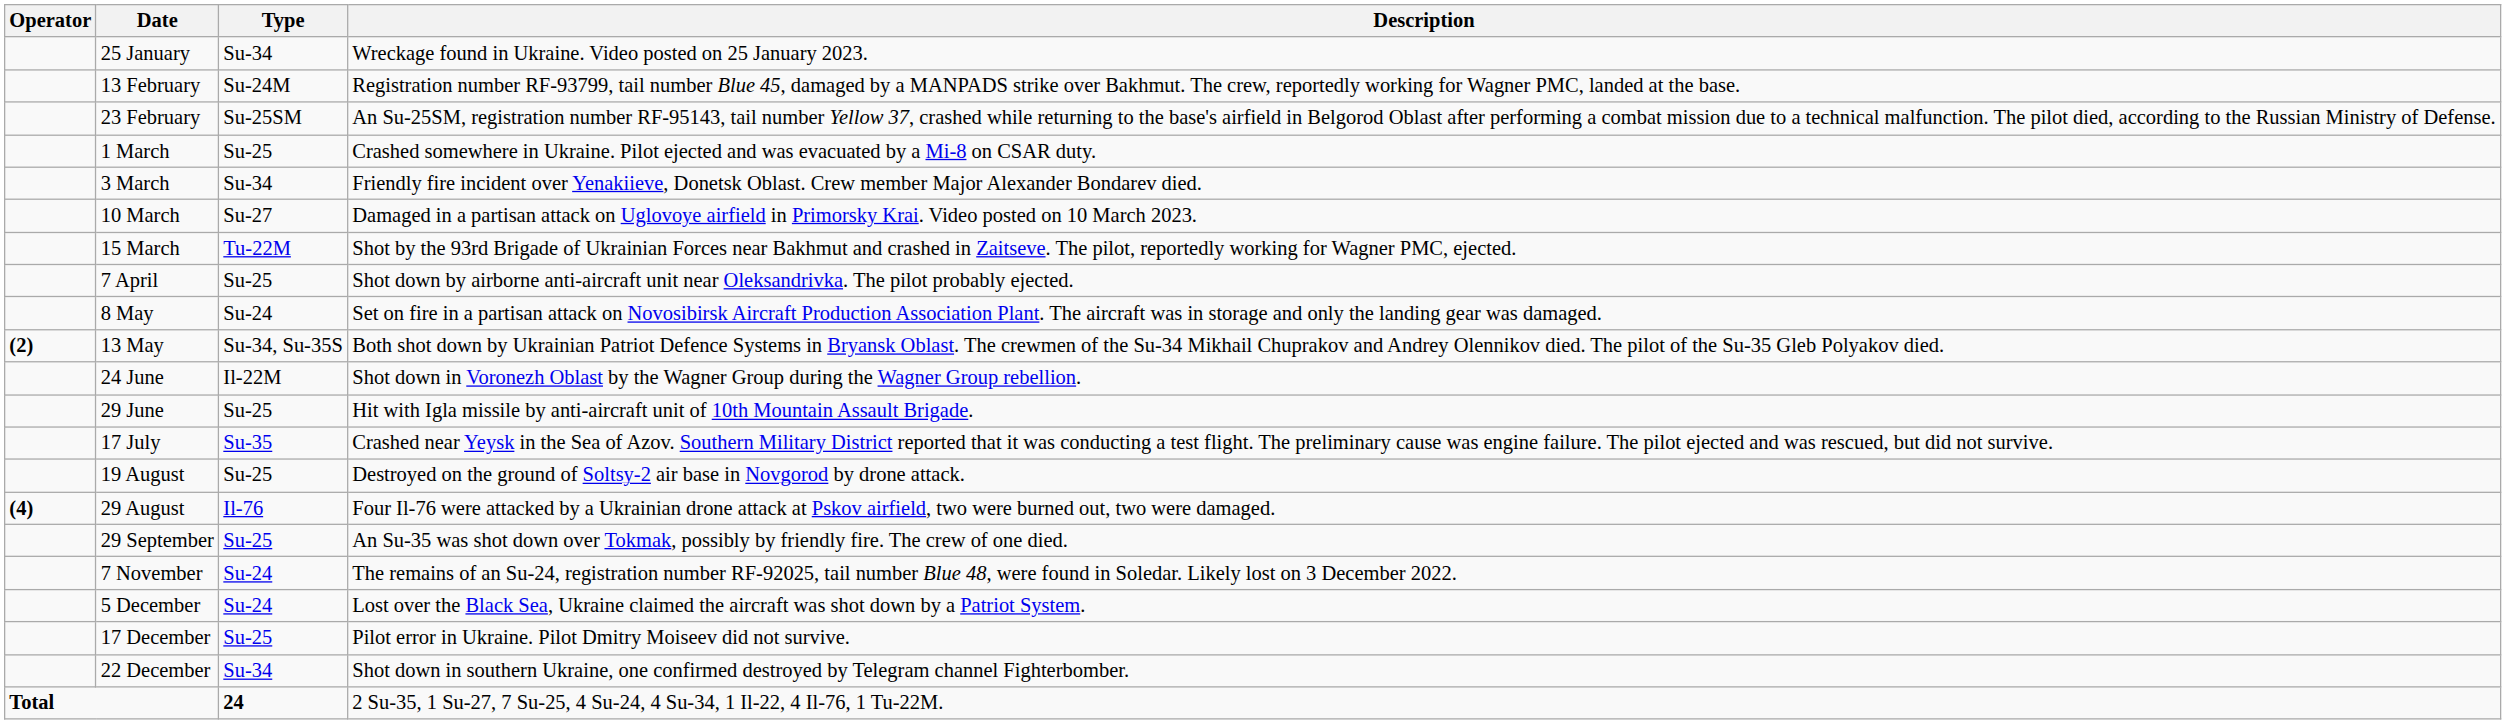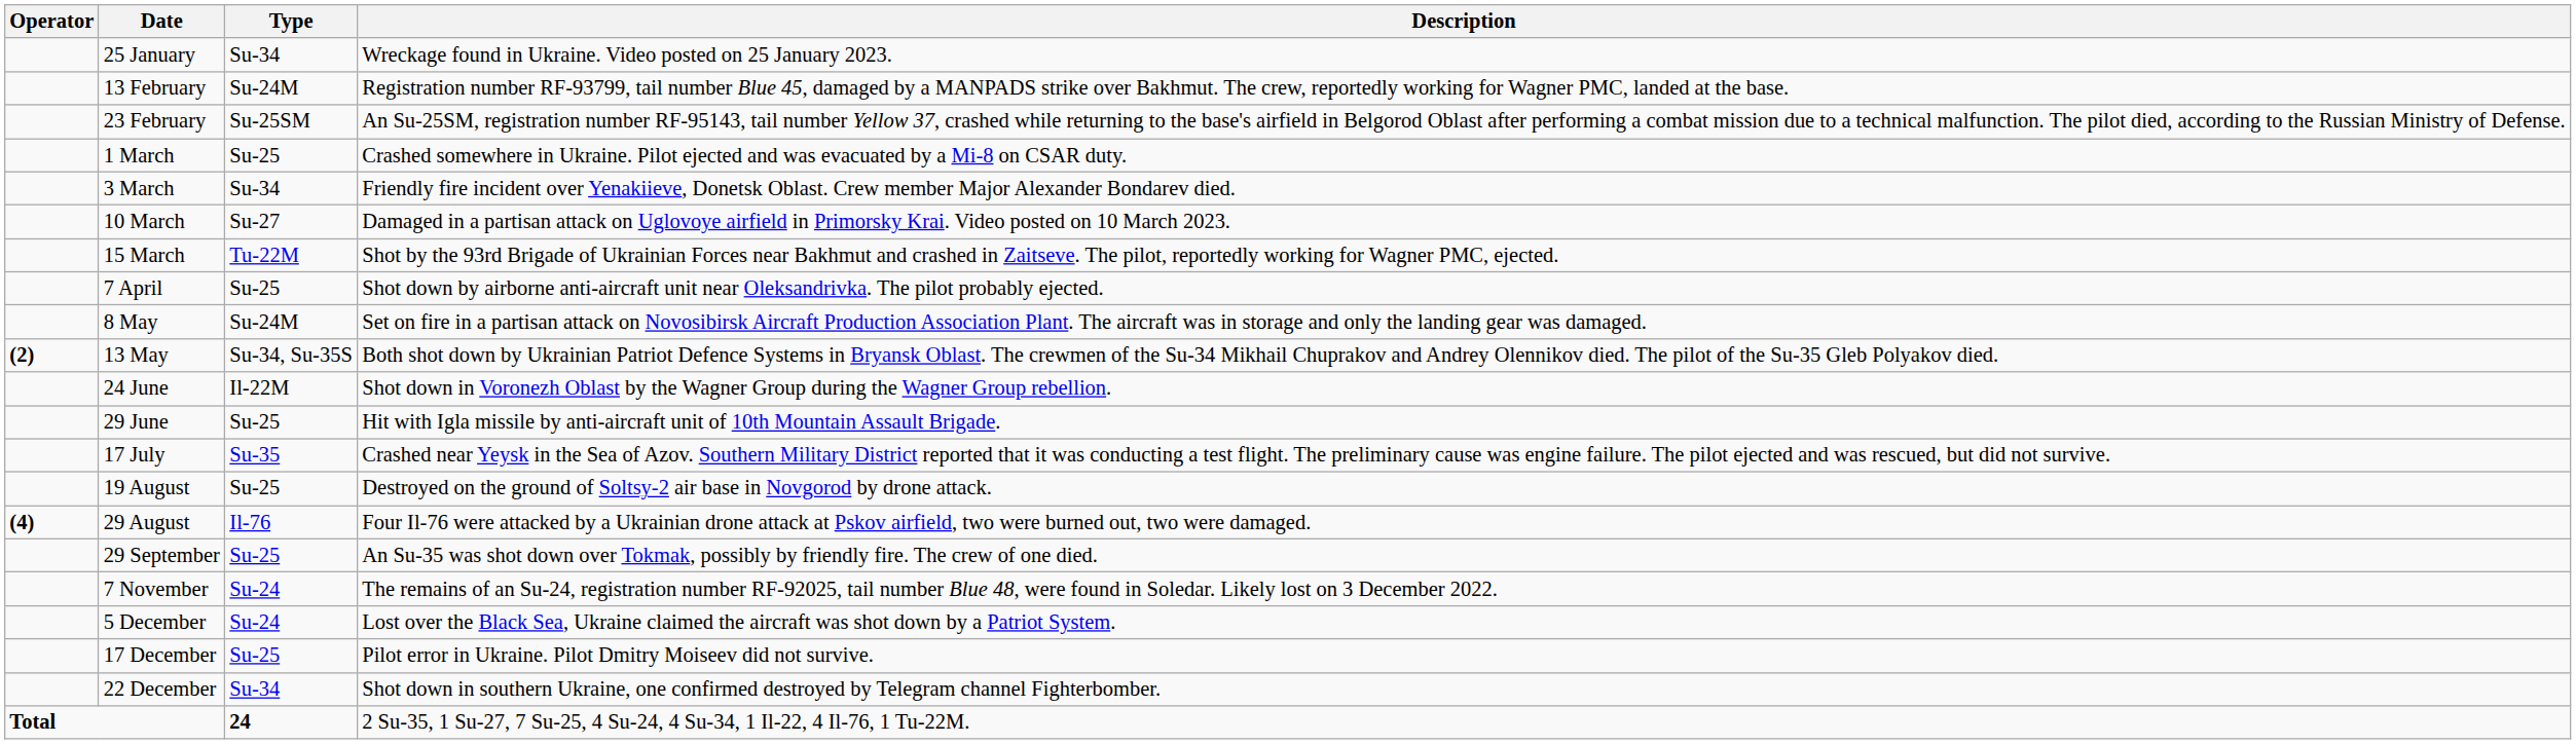 <table class="wikitable">
 <tr>
 <th>Operator</th>
 <th>Date</th>
 <th>Type</th>
 <th>Description</th>
 </tr>
 <tr>
 <td></td>
 <td>25 January</td>
 <td>Su-34</td>
 <td>Wreckage found in Ukraine. Video posted on 25 January 2023.</td>
 </tr>
 <tr>
 <td></td>
 <td>13 February</td>
 <td>Su-24M</td>
 <td>Registration number RF-93799, tail number <em>Blue 45</em>, damaged by a MANPADS strike over Bakhmut. The crew, reportedly working for Wagner PMC, landed at the base.</td>
 </tr>
 <tr>
 <td></td>
 <td>23 February</td>
 <td>Su-25SM</td>
 <td>An Su-25SM, registration number RF-95143, tail number <em>Yellow 37</em>, crashed while returning to the base's airfield in Belgorod Oblast after performing a combat mission due to a technical malfunction. The pilot died, according to the Russian Ministry of Defense.</td>
 </tr>
 <tr>
 <td></td>
 <td>1 March</td>
 <td>Su-25</td>
 <td>Crashed somewhere in Ukraine. Pilot ejected and was evacuated by a <a href='#'>Mi-8</a> on CSAR duty.</td>
 </tr>
 <tr>
 <td></td>
 <td>3 March</td>
 <td>Su-34</td>
 <td>Friendly fire incident over <a href='#'>Yenakiieve</a>, Donetsk Oblast. Crew member Major Alexander Bondarev died.</td>
 </tr>
 <tr>
 <td></td>
 <td>10 March</td>
 <td>Su-27</td>
 <td>Damaged in a partisan attack on <a href='#'>Uglovoye airfield</a> in <a href='#'>Primorsky Krai</a>. Video posted on 10 March 2023.</td>
 </tr>
 <tr>
 <td></td>
 <td>15 March</td>
 <td><a href='#'>Tu-22M</a></td>
 <td>Shot by the 93rd Brigade of Ukrainian Forces near Bakhmut and crashed in <a href='#'>Zaitseve</a>. The pilot, reportedly working for Wagner PMC, ejected.</td>
 </tr>
 <tr>
 <td></td>
 <td>7 April</td>
 <td>Su-25</td>
 <td>Shot down by airborne anti-aircraft unit near <a href='#'>Oleksandrivka</a>. The pilot probably ejected.</td>
 </tr>
 <tr>
 <td></td>
 <td>8 May</td>
-<td>Su-24</td>
+<td>Su-24M</td>
 <td>Set on fire in a partisan attack on <a href='#'>Novosibirsk Aircraft Production Association Plant</a>. The aircraft was in storage and only the landing gear was damaged.</td>
 </tr>
 <tr>
 <td> <strong>(2)</strong></td>
 <td>13 May</td>
 <td>Su-34, Su-35S</td>
 <td>Both shot down by Ukrainian Patriot Defence Systems in <a href='#'>Bryansk Oblast</a>. The crewmen of the Su-34 Mikhail Chuprakov and Andrey Olennikov died. The pilot of the Su-35 Gleb Polyakov died.</td>
 </tr>
 <tr>
 <td></td>
 <td>24 June</td>
 <td>Il-22M</td>
 <td>Shot down in <a href='#'>Voronezh Oblast</a> by the Wagner Group during the <a href='#'>Wagner Group rebellion</a>.</td>
 </tr>
 <tr>
 <td></td>
 <td>29 June</td>
 <td>Su-25</td>
 <td>Hit with Igla missile by anti-aircraft unit of <a href='#'>10th Mountain Assault Brigade</a>.</td>
 </tr>
 <tr>
 <td></td>
 <td>17 July</td>
 <td><a href='#'>Su-35</a></td>
 <td>Crashed near <a href='#'>Yeysk</a> in the Sea of Azov. <a href='#'>Southern Military District</a> reported that it was conducting a test flight. The preliminary cause was engine failure. The pilot ejected and was rescued, but did not survive.</td>
 </tr>
 <tr>
 <td></td>
 <td>19 August</td>
 <td>Su-25</td>
 <td>Destroyed on the ground of <a href='#'>Soltsy-2</a> air base in <a href='#'>Novgorod</a> by drone attack.</td>
 </tr>
 <tr>
 <td> <strong>(4)</strong></td>
 <td>29 August</td>
 <td><a href='#'>Il-76</a></td>
 <td>Four Il-76 were attacked by a Ukrainian drone attack at <a href='#'>Pskov airfield</a>, two were burned out, two were damaged.</td>
 </tr>
 <tr>
 <td></td>
 <td>29 September</td>
 <td><a href='#'>Su-25</a></td>
 <td>An Su-35 was shot down over <a href='#'>Tokmak</a>, possibly by friendly fire. The crew of one died.</td>
 </tr>
 <tr>
 <td></td>
 <td>7 November</td>
 <td><a href='#'>Su-24</a></td>
 <td>The remains of an Su-24, registration number RF-92025, tail number <em>Blue 48</em>, were found in Soledar. Likely lost on 3 December 2022.</td>
 </tr>
 <tr>
 <td></td>
 <td>5 December</td>
 <td><a href='#'>Su-24</a></td>
 <td>Lost over the <a href='#'>Black Sea</a>, Ukraine claimed the aircraft was shot down by a <a href='#'>Patriot System</a>.</td>
 </tr>
 <tr>
 <td></td>
 <td>17 December</td>
 <td><a href='#'>Su-25</a></td>
 <td>Pilot error in Ukraine. Pilot Dmitry Moiseev did not survive.</td>
 </tr>
 <tr>
 <td></td>
 <td>22 December</td>
 <td><a href='#'>Su-34</a></td>
 <td>Shot down in southern Ukraine, one confirmed destroyed by Telegram channel Fighterbomber.</td>
 </tr>
 <tr>
 <td colspan="2"><strong>Total</strong></td>
 <td><strong>24</strong></td>
 <td>2 Su-35, 1 Su-27, 7 Su-25, 4 Su-24, 4 Su-34, 1 Il-22, 4 Il-76, 1 Tu-22M.</td>
 </tr>
 </table>
